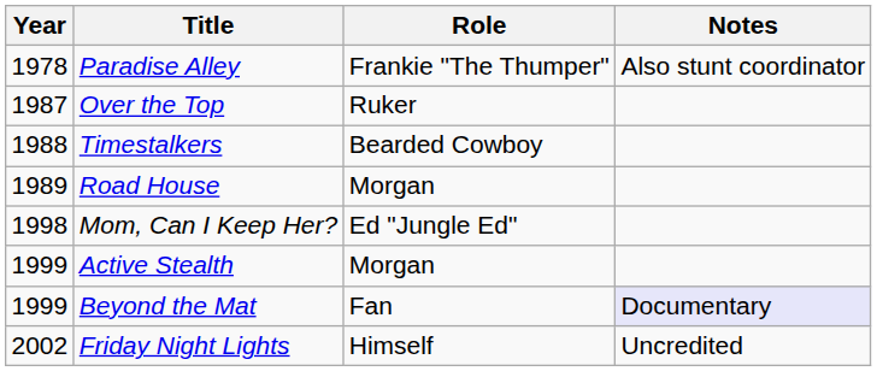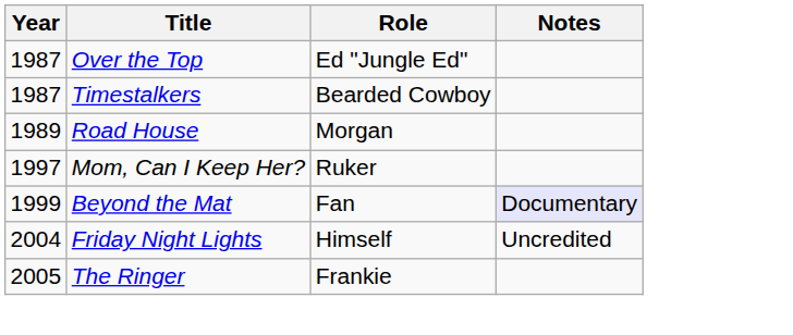 <table class="wikitable sortable">
 <tr>
 <th>Year</th>
 <th>Title</th>
 <th>Role</th>
 <th class="unsortable">Notes</th>
 </tr>
 <tr>
-<td>1978</td>
-<td><em><a href='#'>Paradise Alley</a></em></td>
-<td>Frankie "The Thumper"</td>
-<td>Also stunt coordinator</td>
+<td>1987</td>
+<td><em><a href='#'>Over the Top</a></em></td>
+<td>Ed "Jungle Ed"</td>
+<td></td>
 </tr>
 <tr>
 <td>1987</td>
-<td><em><a href='#'>Over the Top</a></em></td>
-<td>Ruker</td>
-<td></td>
-</tr>
-<tr>
-<td>1988</td>
 <td><em><a href='#'>Timestalkers</a></em></td>
 <td>Bearded Cowboy</td>
 <td></td>
 </tr>
 <tr>
 <td>1989</td>
 <td><em><a href='#'>Road House</a></em></td>
 <td>Morgan</td>
 <td></td>
 </tr>
 <tr>
-<td>1998</td>
+<td>1997</td>
 <td><em>Mom, Can I Keep Her?</em></td>
-<td>Ed "Jungle Ed"</td>
-<td></td>
-</tr>
-<tr>
-<td>1999</td>
-<td><em><a href='#'>Active Stealth</a></em></td>
-<td>Morgan</td>
+<td>Ruker</td>
 <td></td>
 </tr>
 <tr>
 <td>1999</td>
 <td><em><a href='#'>Beyond the Mat</a></em></td>
 <td>Fan</td>
 <td style="background: lavender;">Documentary</td>
 </tr>
 <tr>
-<td>2002</td>
+<td>2004</td>
 <td><em><a href='#'>Friday Night Lights</a></em></td>
 <td>Himself</td>
 <td>Uncredited</td>
 </tr>
+<tr>
+<td>2005</td>
+<td><em><a href='#'>The Ringer</a></em></td>
+<td>Frankie</td>
+<td></td>
+</tr>
 </table>
